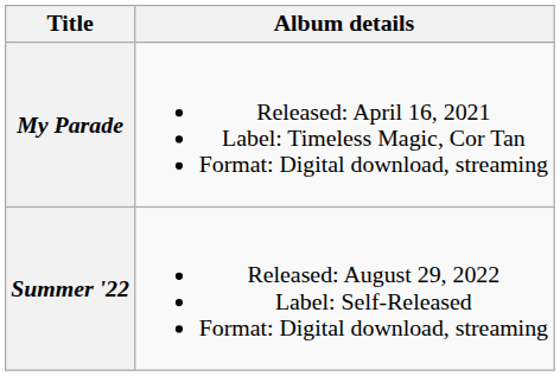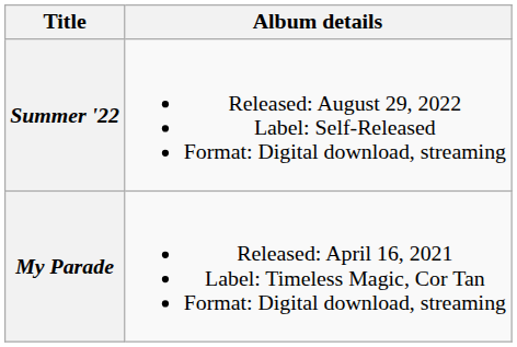 <table class="wikitable plainrowheaders" style="text-align:center;">
 <tr>
 <th>Title</th>
 <th>Album details</th>
 </tr>
 <tr>
+<th scope="row"><em>Summer '22</em></th>
+<td><br><ul><li>Released: August 29, 2022</li><li>Label: Self-Released</li><li>Format: Digital download, streaming</li></ul></td>
+</tr>
+<tr>
 <th scope="row"><em>My Parade</em></th>
 <td><br><ul><li>Released: April 16, 2021</li><li>Label: Timeless Magic, Cor Tan</li><li>Format: Digital download, streaming</li></ul></td>
 </tr>
-<tr>
-<th scope="row"><em>Summer '22</em></th>
-<td><br><ul><li>Released: August 29, 2022</li><li>Label: Self-Released</li><li>Format: Digital download, streaming</li></ul></td>
-</tr>
 </table>
